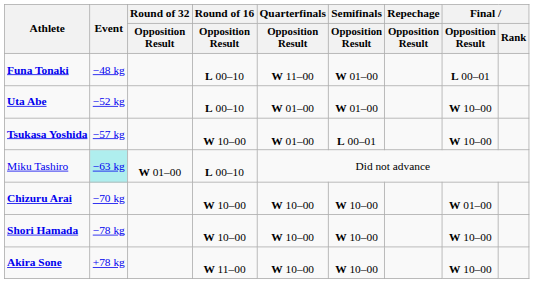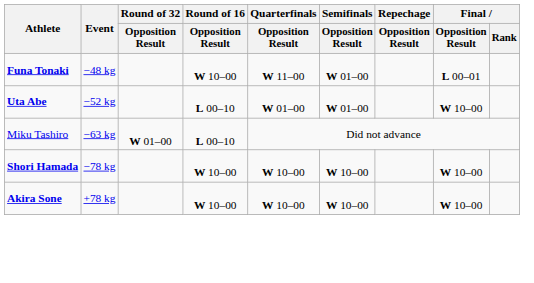 <table class="wikitable" style="font-size:90%">
 <tr>
 <th rowspan="2">Athlete</th>
 <th rowspan="2">Event</th>
 <th>Round of 32</th>
 <th>Round of 16</th>
 <th>Quarterfinals</th>
 <th>Semifinals</th>
 <th>Repechage</th>
 <th colspan=2>Final / </th>
 </tr>
 <tr style="font-size:95%">
 <th>Opposition<br>Result</th>
 <th>Opposition<br>Result</th>
 <th>Opposition<br>Result</th>
 <th>Opposition<br>Result</th>
 <th>Opposition<br>Result</th>
 <th>Opposition<br>Result</th>
 <th>Rank</th>
 </tr>
 <tr align=center>
 <td align=left><strong><a href='#'>Funa Tonaki</a></strong></td>
 <td align=left><a href='#'>−48 kg</a></td>
 <td></td>
-<td><br><strong>L</strong> 00–10</td>
+<td><br><strong>W</strong> 10–00</td>
 <td><br><strong>W</strong> 11–00</td>
 <td><br><strong>W</strong> 01–00</td>
 <td></td>
 <td><br><strong>L</strong> 00–01</td>
 <td></td>
 </tr>
 <tr align=center>
 <td align=left><strong><a href='#'>Uta Abe</a></strong></td>
 <td align=left><a href='#'>−52 kg</a></td>
 <td></td>
 <td><br><strong>L</strong> 00–10</td>
 <td><br><strong>W</strong> 01–00</td>
 <td><br><strong>W</strong> 01–00</td>
 <td></td>
 <td><br><strong>W</strong> 10–00</td>
 <td></td>
 </tr>
 <tr align=center>
-<td align=left><strong><a href='#'>Tsukasa Yoshida</a></strong></td>
-<td align=left><a href='#'>−57 kg</a></td>
-<td></td>
-<td><br><strong>W</strong> 10–00</td>
-<td><br><strong>W</strong> 01–00</td>
-<td><br><strong>L</strong> 00–01</td>
-<td></td>
-<td><br><strong>W</strong> 10–00</td>
-<td></td>
-</tr>
-<tr align=center>
 <td align=left><a href='#'>Miku Tashiro</a></td>
-<td align=left style="background: paleturquoise;"><a href='#'>−63 kg</a></td>
+<td align=left><a href='#'>−63 kg</a></td>
 <td><br><strong>W</strong> 01–00</td>
 <td><br><strong>L</strong> 00–10</td>
 <td colspan=5>Did not advance</td>
-</tr>
-<tr align=center>
-<td align=left><strong><a href='#'>Chizuru Arai</a></strong></td>
-<td align=left><a href='#'>−70 kg</a></td>
-<td></td>
-<td><br><strong>W</strong> 10–00</td>
-<td><br><strong>W</strong> 10–00</td>
-<td><br><strong>W</strong> 10–00</td>
-<td></td>
-<td><br><strong>W</strong> 01–00</td>
-<td></td>
 </tr>
 <tr align=center>
 <td align=left><strong><a href='#'>Shori Hamada</a></strong></td>
 <td align=left><a href='#'>−78 kg</a></td>
 <td></td>
 <td><br><strong>W</strong> 10–00</td>
 <td><br><strong>W</strong> 10–00</td>
 <td><br><strong>W</strong> 10–00</td>
 <td></td>
 <td><br><strong>W</strong> 10–00</td>
 <td></td>
 </tr>
 <tr align=center>
 <td align=left><strong><a href='#'>Akira Sone</a></strong></td>
 <td align=left><a href='#'>+78 kg</a></td>
 <td></td>
-<td><br><strong>W</strong> 11–00</td>
+<td><br><strong>W</strong> 10–00</td>
 <td><br><strong>W</strong> 10–00</td>
 <td><br><strong>W</strong> 10–00</td>
 <td></td>
 <td><br><strong>W</strong> 10–00</td>
 <td></td>
 </tr>
 </table>
